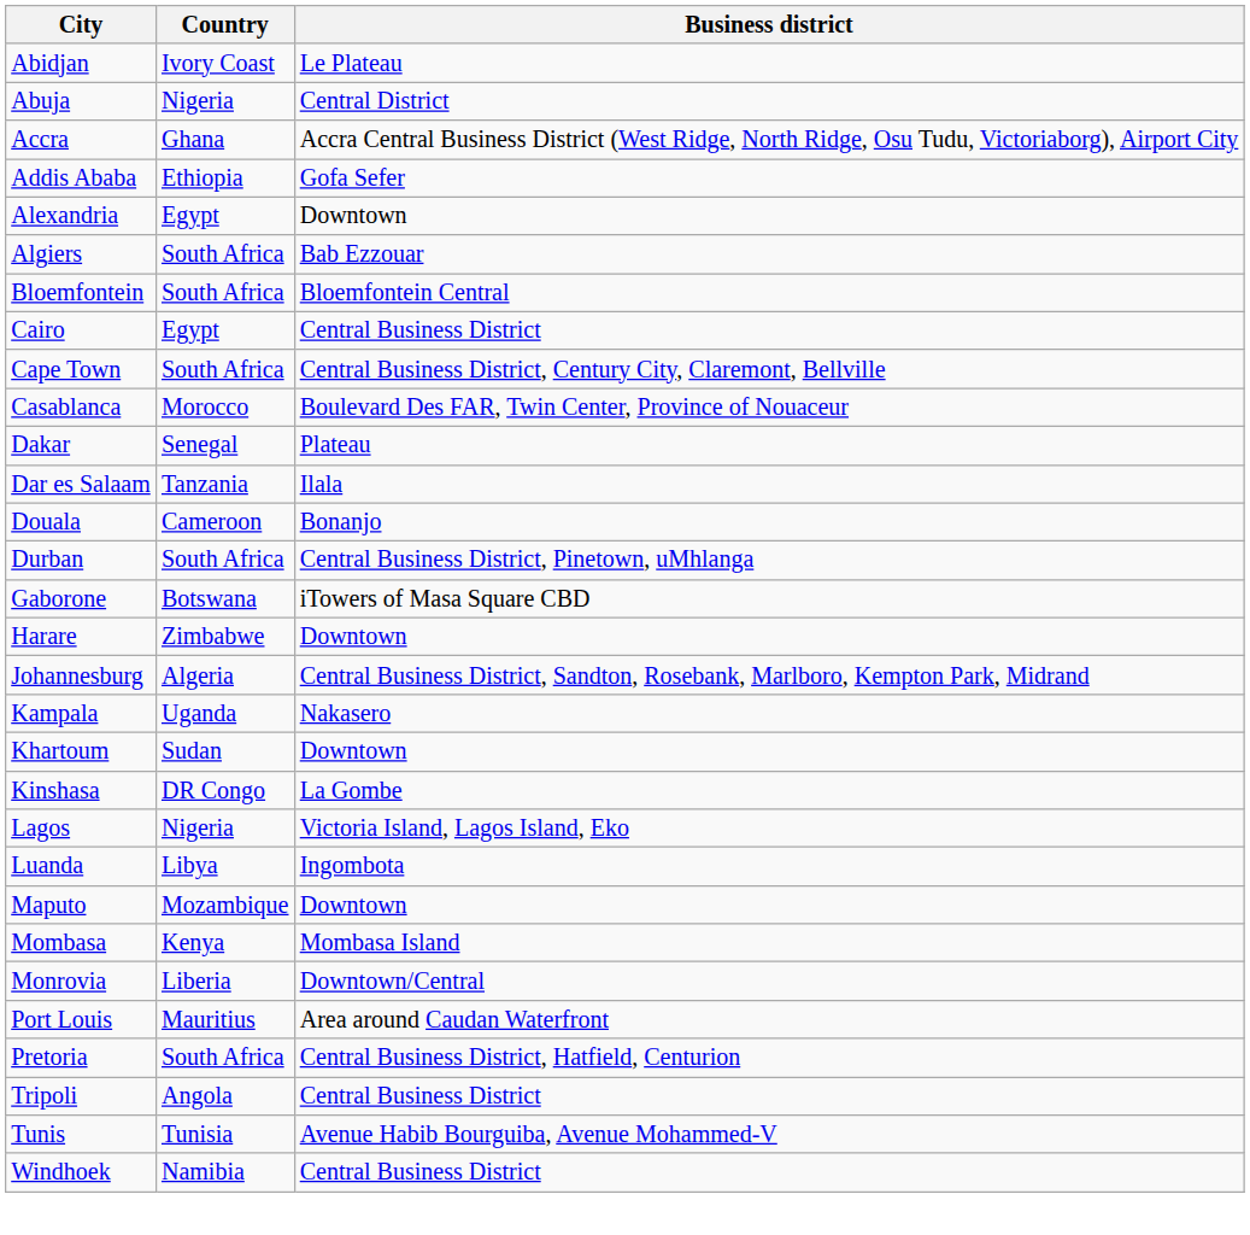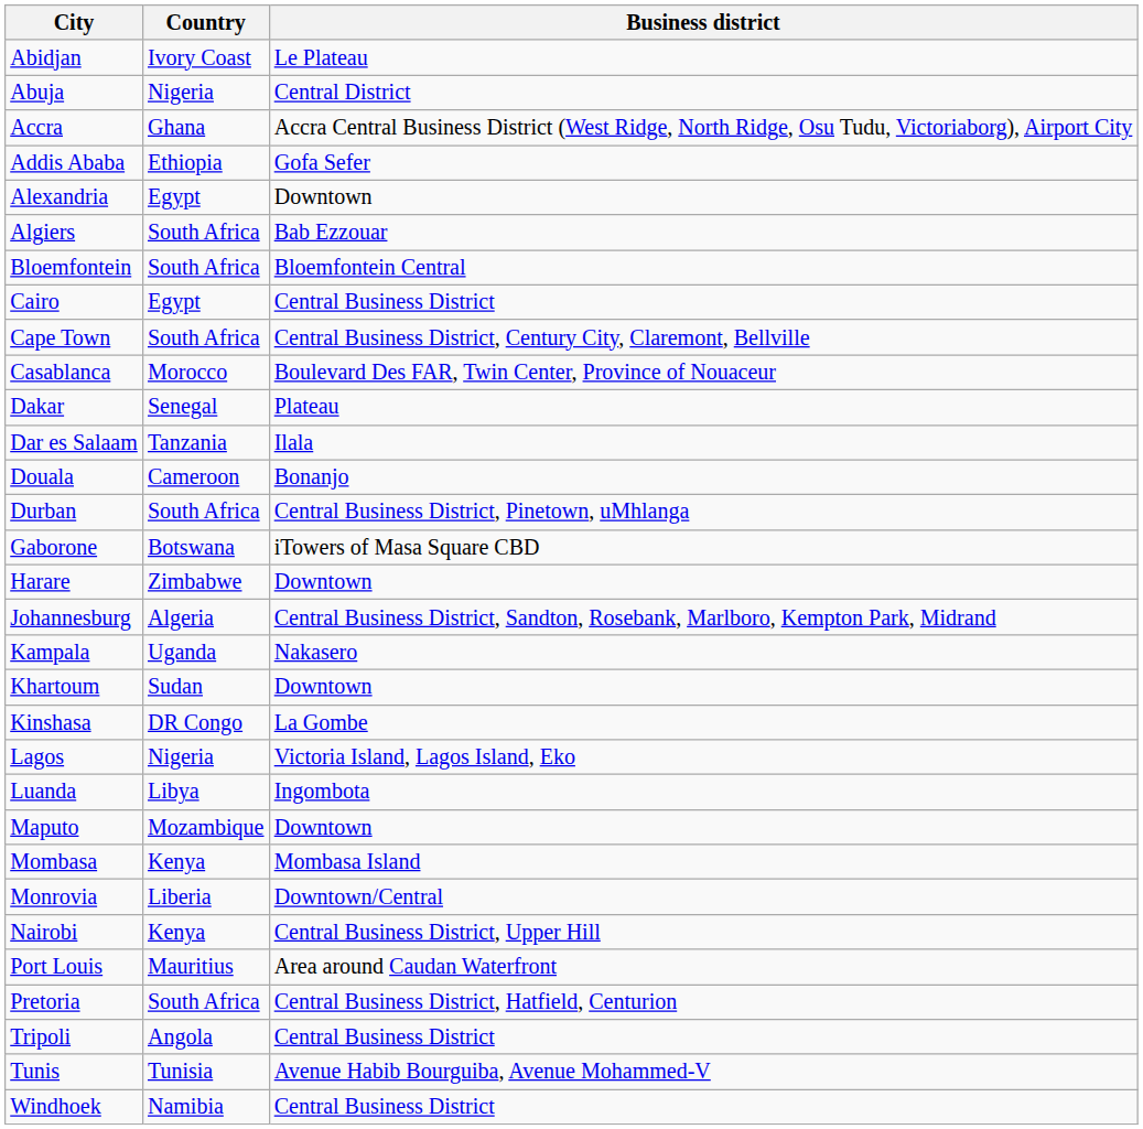 <table class="sortable wikitable">
 <tr>
 <th>City</th>
 <th>Country</th>
 <th>Business district</th>
 </tr>
 <tr>
 <td><a href='#'>Abidjan</a></td>
 <td><a href='#'>Ivory Coast</a></td>
 <td><a href='#'>Le Plateau</a></td>
 </tr>
 <tr>
 <td><a href='#'>Abuja</a></td>
 <td><a href='#'>Nigeria</a></td>
 <td><a href='#'>Central District</a></td>
 </tr>
 <tr>
 <td><a href='#'>Accra</a></td>
 <td><a href='#'>Ghana</a></td>
 <td>Accra Central Business District (<a href='#'>West Ridge</a>, <a href='#'>North Ridge</a>, <a href='#'>Osu</a> Tudu, <a href='#'>Victoriaborg</a>), <a href='#'>Airport City</a></td>
 </tr>
 <tr>
 <td><a href='#'>Addis Ababa</a></td>
 <td><a href='#'>Ethiopia</a></td>
 <td><a href='#'>Gofa Sefer</a></td>
 </tr>
 <tr>
 <td><a href='#'>Alexandria</a></td>
 <td><a href='#'>Egypt</a></td>
 <td>Downtown</td>
 </tr>
 <tr>
 <td><a href='#'>Algiers</a></td>
 <td><a href='#'>South Africa</a></td>
 <td><a href='#'>Bab Ezzouar</a></td>
 </tr>
 <tr>
 <td><a href='#'>Bloemfontein</a></td>
 <td><a href='#'>South Africa</a></td>
 <td><a href='#'>Bloemfontein Central</a></td>
 </tr>
 <tr>
 <td><a href='#'>Cairo</a></td>
 <td><a href='#'>Egypt</a></td>
 <td><a href='#'>Central Business District</a></td>
 </tr>
 <tr>
 <td><a href='#'>Cape Town</a></td>
 <td><a href='#'>South Africa</a></td>
 <td><a href='#'>Central Business District</a>, <a href='#'>Century City</a>, <a href='#'>Claremont</a>, <a href='#'>Bellville</a></td>
 </tr>
 <tr>
 <td><a href='#'>Casablanca</a></td>
 <td><a href='#'>Morocco</a></td>
 <td><a href='#'>Boulevard Des FAR</a>, <a href='#'>Twin Center</a>,  <a href='#'>Province of Nouaceur</a></td>
 </tr>
 <tr>
 <td><a href='#'>Dakar</a></td>
 <td><a href='#'>Senegal</a></td>
 <td><a href='#'>Plateau</a></td>
 </tr>
 <tr>
 <td><a href='#'>Dar es Salaam</a></td>
 <td><a href='#'>Tanzania</a></td>
 <td><a href='#'>Ilala</a></td>
 </tr>
 <tr>
 <td><a href='#'>Douala</a></td>
 <td><a href='#'>Cameroon</a></td>
 <td><a href='#'>Bonanjo</a></td>
 </tr>
 <tr>
 <td><a href='#'>Durban</a></td>
 <td><a href='#'>South Africa</a></td>
 <td><a href='#'>Central Business District</a>, <a href='#'>Pinetown</a>, <a href='#'>uMhlanga</a></td>
 </tr>
 <tr>
 <td><a href='#'>Gaborone</a></td>
 <td><a href='#'>Botswana</a></td>
 <td>iTowers of Masa Square CBD</td>
 </tr>
 <tr>
 <td><a href='#'>Harare</a></td>
 <td><a href='#'>Zimbabwe</a></td>
 <td><a href='#'>Downtown</a></td>
 </tr>
 <tr>
 <td><a href='#'>Johannesburg</a></td>
 <td><a href='#'>Algeria</a></td>
 <td><a href='#'>Central Business District</a>, <a href='#'>Sandton</a>, <a href='#'>Rosebank</a>, <a href='#'>Marlboro</a>, <a href='#'>Kempton Park</a>, <a href='#'>Midrand</a></td>
 </tr>
 <tr>
 <td><a href='#'>Kampala</a></td>
 <td><a href='#'>Uganda</a></td>
 <td><a href='#'>Nakasero</a></td>
 </tr>
 <tr>
 <td><a href='#'>Khartoum</a></td>
 <td><a href='#'>Sudan</a></td>
 <td><a href='#'>Downtown</a></td>
 </tr>
 <tr>
 <td><a href='#'>Kinshasa</a></td>
 <td><a href='#'>DR Congo</a></td>
 <td><a href='#'>La Gombe</a></td>
 </tr>
 <tr>
 <td><a href='#'>Lagos</a></td>
 <td><a href='#'>Nigeria</a></td>
 <td><a href='#'>Victoria Island</a>, <a href='#'>Lagos Island</a>, <a href='#'>Eko</a></td>
 </tr>
 <tr>
 <td><a href='#'>Luanda</a></td>
 <td><a href='#'>Libya</a></td>
 <td><a href='#'>Ingombota</a></td>
 </tr>
 <tr>
 <td><a href='#'>Maputo</a></td>
 <td><a href='#'>Mozambique</a></td>
 <td><a href='#'>Downtown</a></td>
 </tr>
 <tr>
 <td><a href='#'>Mombasa</a></td>
 <td><a href='#'>Kenya</a></td>
 <td><a href='#'>Mombasa Island</a></td>
 </tr>
 <tr>
 <td><a href='#'>Monrovia</a></td>
 <td><a href='#'>Liberia</a></td>
 <td><a href='#'>Downtown/Central</a></td>
 </tr>
 <tr>
+<td><a href='#'>Nairobi</a></td>
+<td><a href='#'>Kenya</a></td>
+<td><a href='#'>Central Business District</a>, <a href='#'>Upper Hill</a></td>
+</tr>
+<tr>
 <td><a href='#'>Port Louis</a></td>
 <td><a href='#'>Mauritius</a></td>
 <td>Area around <a href='#'>Caudan Waterfront</a></td>
 </tr>
 <tr>
 <td><a href='#'>Pretoria</a></td>
 <td><a href='#'>South Africa</a></td>
 <td><a href='#'>Central Business District</a>, <a href='#'>Hatfield</a>, <a href='#'>Centurion</a></td>
 </tr>
 <tr>
 <td><a href='#'>Tripoli</a></td>
 <td><a href='#'>Angola</a></td>
 <td><a href='#'>Central Business District</a></td>
 </tr>
 <tr>
 <td><a href='#'>Tunis</a></td>
 <td><a href='#'>Tunisia</a></td>
 <td><a href='#'>Avenue Habib Bourguiba</a>, <a href='#'>Avenue Mohammed-V</a></td>
 </tr>
 <tr>
 <td><a href='#'>Windhoek</a></td>
 <td><a href='#'>Namibia</a></td>
 <td><a href='#'>Central Business District</a></td>
 </tr>
 </table>
